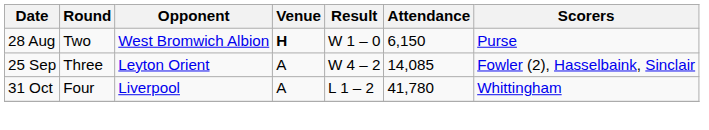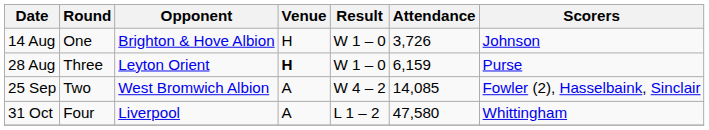 <table class="wikitable">
 <tr>
 <th>Date</th>
 <th>Round</th>
 <th>Opponent</th>
 <th>Venue</th>
 <th>Result</th>
 <th>Attendance</th>
 <th>Scorers</th>
 </tr>
 <tr>
+<td>14 Aug</td>
+<td>One</td>
+<td><a href='#'>Brighton & Hove Albion</a></td>
+<td>H</td>
+<td>W 1 – 0</td>
+<td>3,726</td>
+<td><a href='#'>Johnson</a></td>
+</tr>
+<tr>
 <td>28 Aug</td>
-<td>Two</td>
-<td><a href='#'>West Bromwich Albion</a></td>
+<td>Three</td>
+<td><a href='#'>Leyton Orient</a></td>
 <td><strong>H</strong></td>
 <td>W 1 – 0</td>
-<td>6,150</td>
+<td>6,159</td>
 <td><a href='#'>Purse</a></td>
 </tr>
 <tr>
 <td>25 Sep</td>
-<td>Three</td>
-<td><a href='#'>Leyton Orient</a></td>
+<td>Two</td>
+<td><a href='#'>West Bromwich Albion</a></td>
 <td>A</td>
 <td>W 4 – 2</td>
 <td>14,085</td>
 <td><a href='#'>Fowler</a> (2), <a href='#'>Hasselbaink</a>, <a href='#'>Sinclair</a></td>
 </tr>
 <tr>
 <td>31 Oct</td>
 <td>Four</td>
 <td><a href='#'>Liverpool</a></td>
 <td>A</td>
 <td>L 1 – 2</td>
-<td>41,780</td>
+<td>47,580</td>
 <td><a href='#'>Whittingham</a></td>
 </tr>
 <tr>
 </tr>
 </table>
